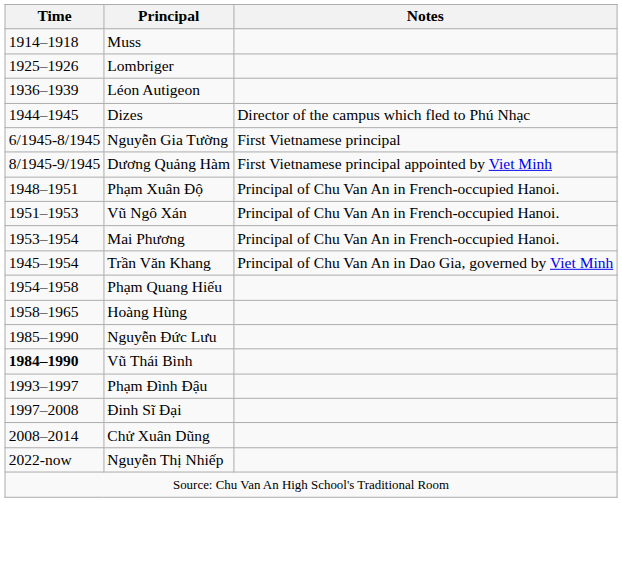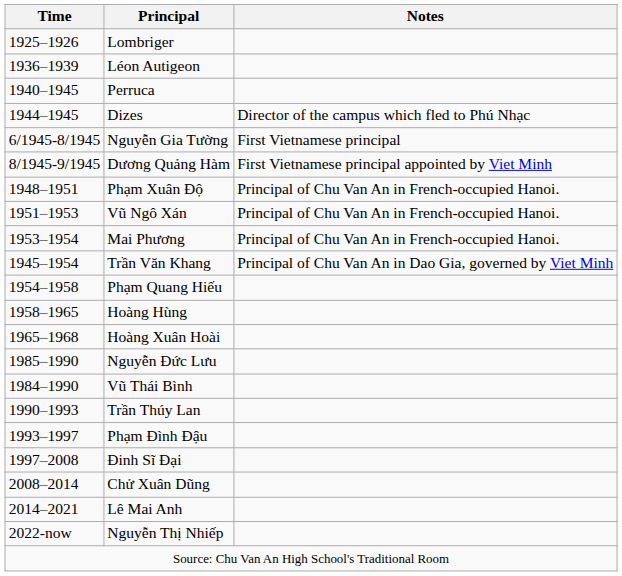 <table class=wikitable style="margin:1em auto;">
 <tr>
 <th>Time</th>
 <th>Principal</th>
 <th>Notes</th>
-</tr>
-<tr>
-<td>1914–1918</td>
-<td>Muss</td>
-<td></td>
 </tr>
 <tr>
 <td>1925–1926</td>
 <td>Lombriger</td>
 <td></td>
 </tr>
 <tr>
 <td>1936–1939</td>
 <td>Léon Autigeon</td>
+<td></td>
+</tr>
+<tr>
+<td>1940–1945</td>
+<td>Perruca</td>
 <td></td>
 </tr>
 <tr>
 <td>1944–1945</td>
 <td>Dizes</td>
 <td>Director of the campus which fled to Phú Nhạc</td>
 </tr>
 <tr>
 <td>6/1945-8/1945</td>
 <td>Nguyễn Gia Tường</td>
 <td>First Vietnamese principal</td>
 </tr>
 <tr>
 <td>8/1945-9/1945</td>
 <td>Dương Quảng Hàm</td>
 <td>First Vietnamese principal appointed by <a href='#'>Viet Minh</a></td>
 </tr>
 <tr>
 <td>1948–1951</td>
 <td>Phạm Xuân Độ</td>
 <td>Principal of Chu Van An in French-occupied Hanoi.</td>
 </tr>
 <tr>
 <td>1951–1953</td>
 <td>Vũ Ngô Xán</td>
 <td>Principal of Chu Van An in French-occupied Hanoi.</td>
 </tr>
 <tr>
 <td>1953–1954</td>
 <td>Mai Phương</td>
 <td>Principal of Chu Van An in French-occupied Hanoi.</td>
 </tr>
 <tr>
 <td>1945–1954</td>
 <td>Trần Văn Khang</td>
 <td>Principal of Chu Van An in Dao Gia, governed by <a href='#'>Viet Minh</a></td>
 </tr>
 <tr>
 <td>1954–1958</td>
 <td>Phạm Quang Hiếu</td>
 <td></td>
 </tr>
 <tr>
 <td>1958–1965</td>
 <td>Hoàng Hùng</td>
 <td></td>
 </tr>
 <tr>
+<td>1965–1968</td>
+<td>Hoàng Xuân Hoài</td>
+<td></td>
+</tr>
+<tr>
 <td>1985–1990</td>
 <td>Nguyễn Đức Lưu</td>
 <td></td>
 </tr>
 <tr>
-<td><strong>1984–1990</strong></td>
+<td>1984–1990</td>
 <td>Vũ Thái Bình</td>
+<td></td>
+</tr>
+<tr>
+<td>1990–1993</td>
+<td>Trần Thúy Lan</td>
 <td></td>
 </tr>
 <tr>
 <td>1993–1997</td>
 <td>Phạm Đình Đậu</td>
 <td></td>
 </tr>
 <tr>
 <td>1997–2008</td>
 <td>Đinh Sĩ Đại</td>
 <td></td>
 </tr>
 <tr>
 <td>2008–2014</td>
 <td>Chử Xuân Dũng</td>
 <td></td>
 </tr>
 <tr>
+<td>2014–2021</td>
+<td>Lê Mai Anh</td>
+<td></td>
+</tr>
+<tr>
 <td>2022-now</td>
 <td>Nguyễn Thị Nhiếp</td>
 <td></td>
 </tr>
 <tr>
 <td colspan="3" style="text-align:center;"><small>Source: Chu Van An High School's Traditional Room </small></td>
 </tr>
 </table>
